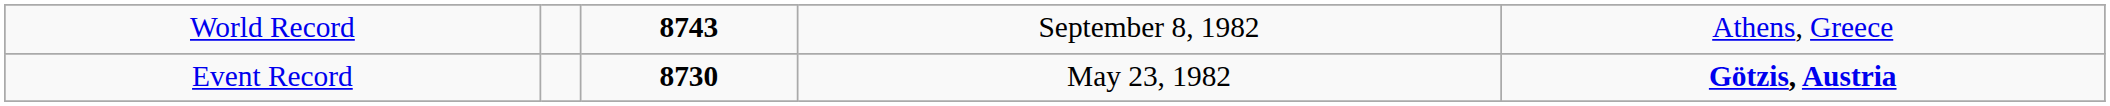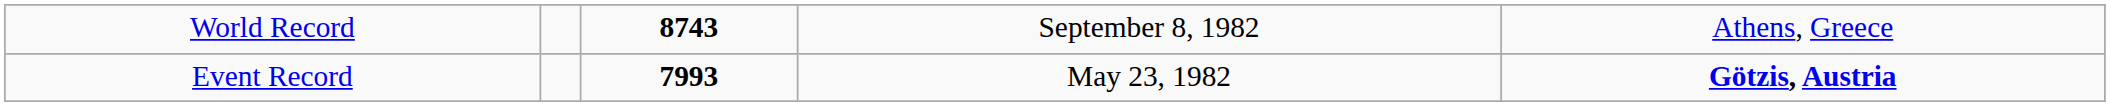 <table class="wikitable" style=" text-align:center; font-size:105%;" width="95%">
 <tr>
 <td><a href='#'>World Record</a></td>
 <td></td>
 <td><strong>8743</strong></td>
 <td>September 8, 1982</td>
 <td> <a href='#'>Athens</a>, <a href='#'>Greece</a></td>
 </tr>
 <tr>
 <td><a href='#'>Event Record</a></td>
 <td></td>
-<td><strong>8730</strong></td>
+<td><strong>7993</strong></td>
 <td>May 23, 1982</td>
 <td><strong> <a href='#'>Götzis</a>, <a href='#'>Austria</a></strong></td>
 </tr>
 </table>
